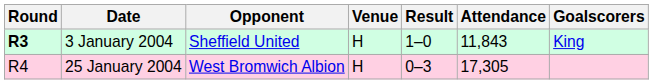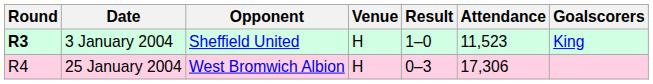 <table class="wikitable">
 <tr>
 <th>Round</th>
 <th>Date</th>
 <th>Opponent</th>
 <th>Venue</th>
 <th>Result</th>
 <th>Attendance</th>
 <th>Goalscorers</th>
 </tr>
 <tr style="background-color: #d0ffe3;">
 <td><strong>R3</strong></td>
 <td>3 January 2004</td>
 <td><a href='#'>Sheffield United</a></td>
 <td>H</td>
 <td>1–0</td>
-<td>11,843</td>
+<td>11,523</td>
 <td><a href='#'>King</a></td>
 </tr>
 <tr style="background-color: #ffd0e3;">
 <td>R4</td>
 <td>25 January 2004</td>
 <td><a href='#'>West Bromwich Albion</a></td>
 <td>H</td>
 <td>0–3</td>
-<td>17,305</td>
+<td>17,306</td>
 <td></td>
 </tr>
 </table>
